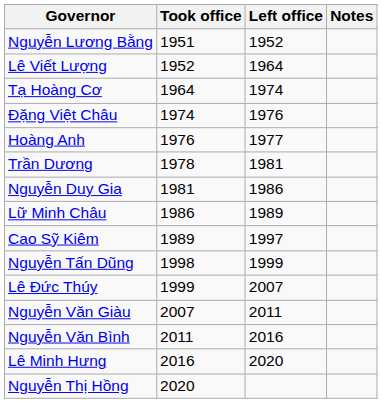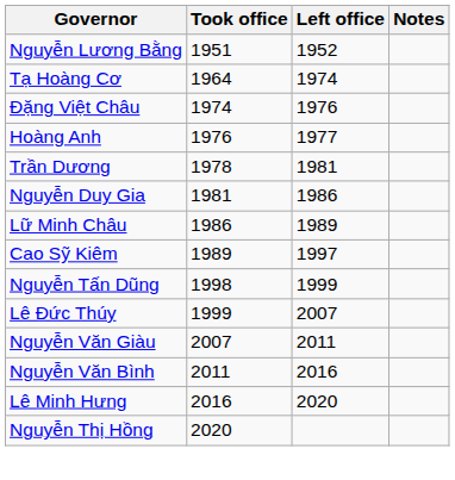 <table class="wikitable">
 <tr>
 <th>Governor</th>
 <th>Took office</th>
 <th>Left office</th>
 <th>Notes</th>
 </tr>
 <tr>
 <td><a href='#'>Nguyễn Lương Bằng</a></td>
 <td>1951</td>
 <td>1952</td>
-<td></td>
-</tr>
-<tr>
-<td><a href='#'>Lê Viết Lượng</a></td>
-<td>1952</td>
-<td>1964</td>
 <td></td>
 </tr>
 <tr>
 <td><a href='#'>Tạ Hoàng Cơ</a></td>
 <td>1964</td>
 <td>1974</td>
 <td></td>
 </tr>
 <tr>
 <td><a href='#'>Đặng Việt Châu</a></td>
 <td>1974</td>
 <td>1976</td>
 <td></td>
 </tr>
 <tr>
 <td><a href='#'>Hoàng Anh</a></td>
 <td>1976</td>
 <td>1977</td>
 <td></td>
 </tr>
 <tr>
 <td><a href='#'>Trần Dương</a></td>
 <td>1978</td>
 <td>1981</td>
 <td></td>
 </tr>
 <tr>
 <td><a href='#'>Nguyễn Duy Gia</a></td>
 <td>1981</td>
 <td>1986</td>
 <td></td>
 </tr>
 <tr>
 <td><a href='#'>Lữ Minh Châu</a></td>
 <td>1986</td>
 <td>1989</td>
 <td></td>
 </tr>
 <tr>
 <td><a href='#'>Cao Sỹ Kiêm</a></td>
 <td>1989</td>
 <td>1997</td>
 <td></td>
 </tr>
 <tr>
 <td><a href='#'>Nguyễn Tấn Dũng</a></td>
 <td>1998</td>
 <td>1999</td>
 <td></td>
 </tr>
 <tr>
 <td><a href='#'>Lê Đức Thúy</a></td>
 <td>1999</td>
 <td>2007</td>
 <td></td>
 </tr>
 <tr>
 <td><a href='#'>Nguyễn Văn Giàu</a></td>
 <td>2007</td>
 <td>2011</td>
 <td></td>
 </tr>
 <tr>
 <td><a href='#'>Nguyễn Văn Bình</a></td>
 <td>2011</td>
 <td>2016</td>
 <td></td>
 </tr>
 <tr>
 <td><a href='#'>Lê Minh Hưng</a></td>
 <td>2016</td>
 <td>2020</td>
 <td></td>
 </tr>
 <tr>
 <td><a href='#'>Nguyễn Thị Hồng</a></td>
 <td>2020</td>
 <td></td>
 <td></td>
 </tr>
 </table>
